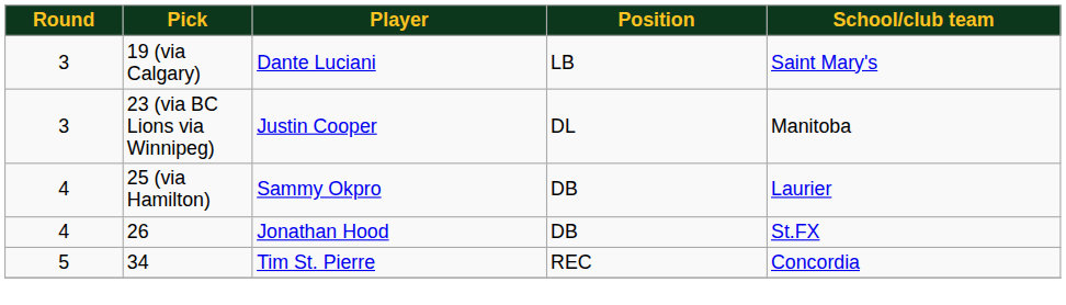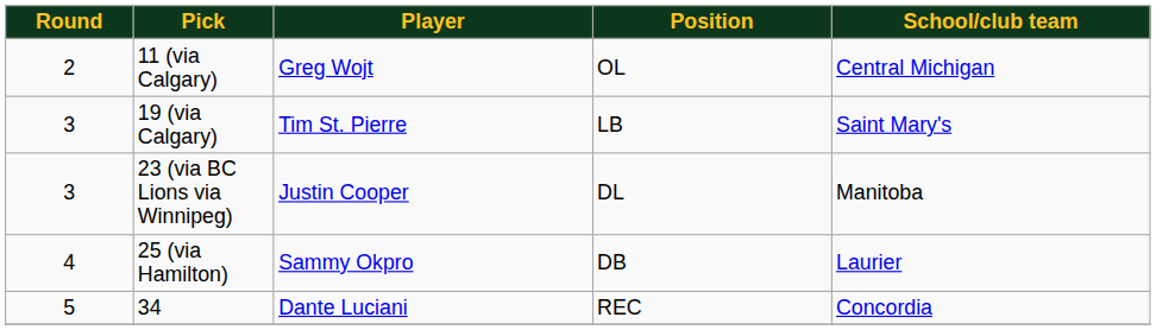 <table class="wikitable sortable sortable">
 <tr>
 <th style="background:#0C371D;color:#ffc322;" width="8%">Round</th>
 <th style="background:#0C371D;color:#ffc322;" width="8%">Pick</th>
 <th style="background:#0C371D;color:#ffc322;" width="20%">Player</th>
 <th style="background:#0C371D;color:#ffc322;" width="15%">Position</th>
 <th style="background:#0C371D;color:#ffc322;" width="20%">School/club team</th>
 </tr>
 <tr>
+<td align=center>2</td>
+<td>11 (via Calgary)</td>
+<td><a href='#'>Greg Wojt</a></td>
+<td>OL</td>
+<td><a href='#'>Central Michigan</a></td>
+</tr>
+<tr>
 <td align=center>3</td>
 <td>19 (via Calgary)</td>
-<td><a href='#'>Dante Luciani</a></td>
+<td><a href='#'>Tim St. Pierre</a></td>
 <td>LB</td>
 <td><a href='#'>Saint Mary's</a></td>
 </tr>
 <tr>
 <td align=center>3</td>
 <td>23 (via BC Lions via Winnipeg)</td>
 <td><a href='#'>Justin Cooper</a></td>
 <td>DL</td>
 <td>Manitoba</td>
 </tr>
 <tr>
 <td align=center>4</td>
 <td>25 (via Hamilton)</td>
 <td><a href='#'>Sammy Okpro</a></td>
 <td>DB</td>
 <td><a href='#'>Laurier</a></td>
 </tr>
 <tr>
-<td align=center>4</td>
-<td>26</td>
-<td><a href='#'>Jonathan Hood</a></td>
-<td>DB</td>
-<td><a href='#'>St.FX</a></td>
-</tr>
-<tr>
 <td align=center>5</td>
 <td>34</td>
-<td><a href='#'>Tim St. Pierre</a></td>
+<td><a href='#'>Dante Luciani</a></td>
 <td>REC</td>
 <td><a href='#'>Concordia</a></td>
 </tr>
 <tr>
 </tr>
 </table>
